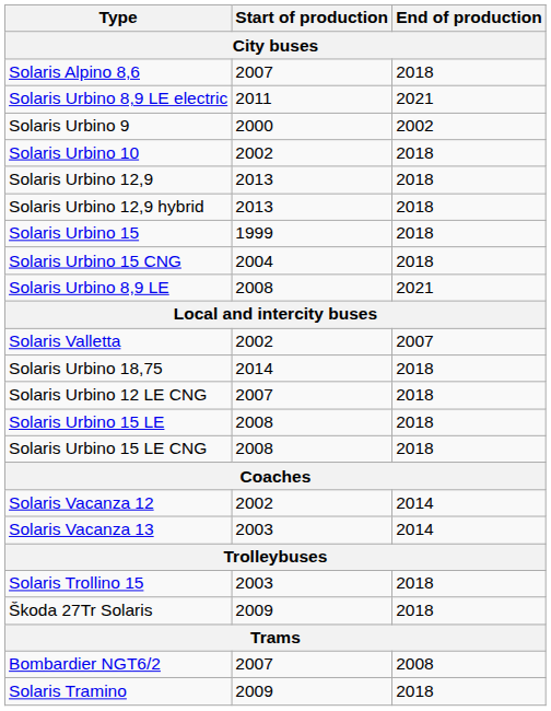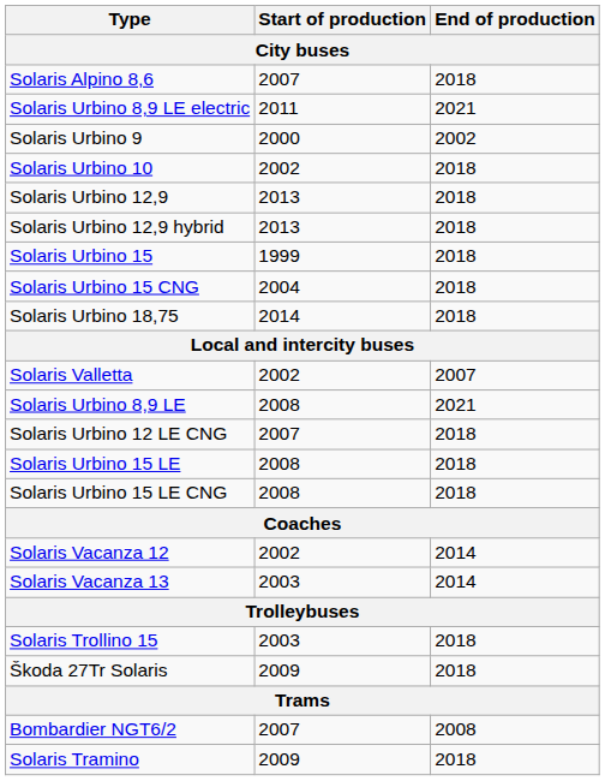 <table class="wikitable sortable">
 <tr>
 <th>Type</th>
 <th>Start of production</th>
 <th>End of production</th>
 </tr>
 <tr>
 <th colspan="3">City buses</th>
 </tr>
 <tr>
 <td><a href='#'>Solaris Alpino 8,6</a></td>
 <td>2007</td>
 <td>2018</td>
 </tr>
 <tr>
 <td><a href='#'>Solaris Urbino 8,9 LE electric</a></td>
 <td>2011</td>
 <td>2021</td>
 </tr>
 <tr>
 <td>Solaris Urbino 9</td>
 <td>2000</td>
 <td>2002</td>
 </tr>
 <tr>
 <td><a href='#'>Solaris Urbino 10</a></td>
 <td>2002</td>
 <td>2018</td>
 </tr>
 <tr>
 <td>Solaris Urbino 12,9</td>
 <td>2013</td>
 <td>2018</td>
 </tr>
 <tr>
 <td>Solaris Urbino 12,9 hybrid</td>
 <td>2013</td>
 <td>2018</td>
 </tr>
 <tr>
 <td><a href='#'>Solaris Urbino 15</a></td>
 <td>1999</td>
 <td>2018</td>
 </tr>
 <tr>
 <td><a href='#'>Solaris Urbino 15 CNG</a></td>
 <td>2004</td>
 <td>2018</td>
 </tr>
 <tr>
-<td><a href='#'>Solaris Urbino 8,9 LE</a></td>
-<td>2008</td>
-<td>2021</td>
+<td>Solaris Urbino 18,75</td>
+<td>2014</td>
+<td>2018</td>
 </tr>
 <tr>
 <th colspan="3">Local and intercity buses</th>
 </tr>
 <tr>
 <td><a href='#'>Solaris Valletta</a></td>
 <td>2002</td>
 <td>2007</td>
 </tr>
 <tr>
-<td>Solaris Urbino 18,75</td>
-<td>2014</td>
-<td>2018</td>
+<td><a href='#'>Solaris Urbino 8,9 LE</a></td>
+<td>2008</td>
+<td>2021</td>
 </tr>
 <tr>
 <td>Solaris Urbino 12 LE CNG</td>
 <td>2007</td>
 <td>2018</td>
 </tr>
 <tr>
 <td><a href='#'>Solaris Urbino 15 LE</a></td>
 <td>2008</td>
 <td>2018</td>
 </tr>
 <tr>
 <td>Solaris Urbino 15 LE CNG</td>
 <td>2008</td>
 <td>2018</td>
 </tr>
 <tr>
 <th colspan="3">Coaches</th>
 </tr>
 <tr>
 <td><a href='#'>Solaris Vacanza 12</a></td>
 <td>2002</td>
 <td>2014</td>
 </tr>
 <tr>
 <td><a href='#'>Solaris Vacanza 13</a></td>
 <td>2003</td>
 <td>2014</td>
 </tr>
 <tr>
 <th colspan="3">Trolleybuses</th>
 </tr>
 <tr>
 <td><a href='#'>Solaris Trollino 15</a></td>
 <td>2003</td>
 <td>2018</td>
 </tr>
 <tr>
 <td>Škoda 27Tr Solaris</td>
 <td>2009</td>
 <td>2018</td>
 </tr>
 <tr>
 <th colspan="3">Trams</th>
 </tr>
 <tr>
 <td><a href='#'>Bombardier NGT6/2</a></td>
 <td>2007</td>
 <td>2008</td>
 </tr>
 <tr>
 <td><a href='#'>Solaris Tramino</a></td>
 <td>2009</td>
 <td>2018</td>
 </tr>
 </table>
